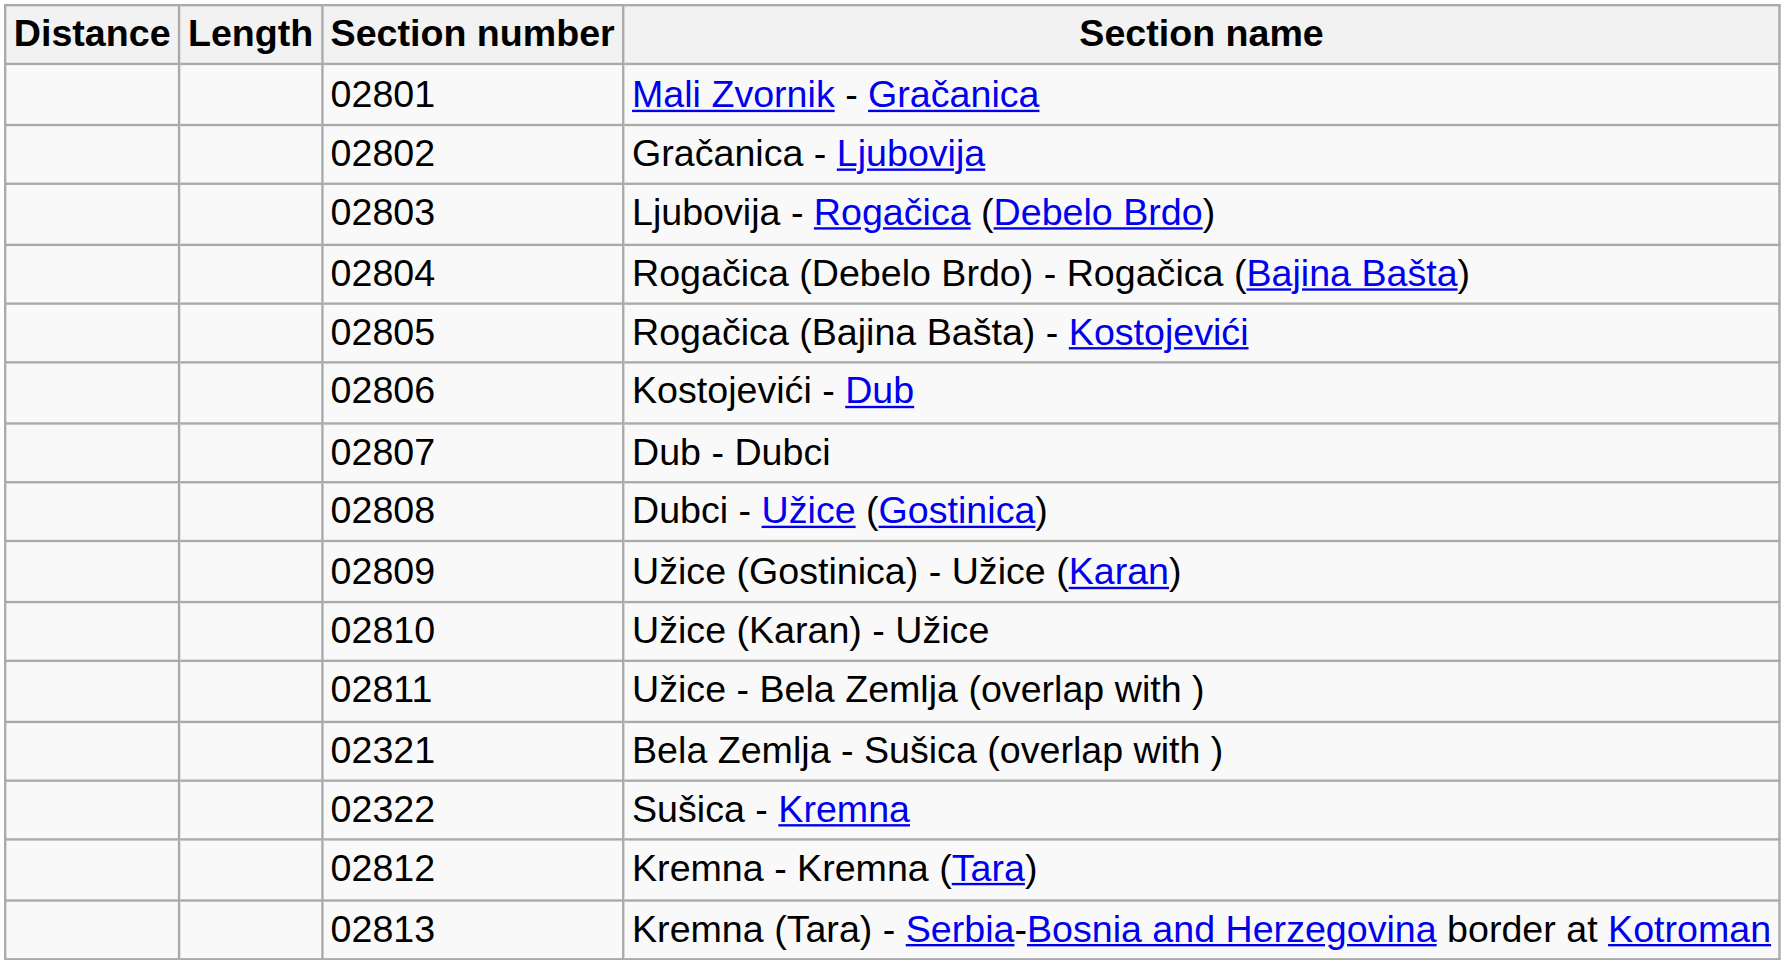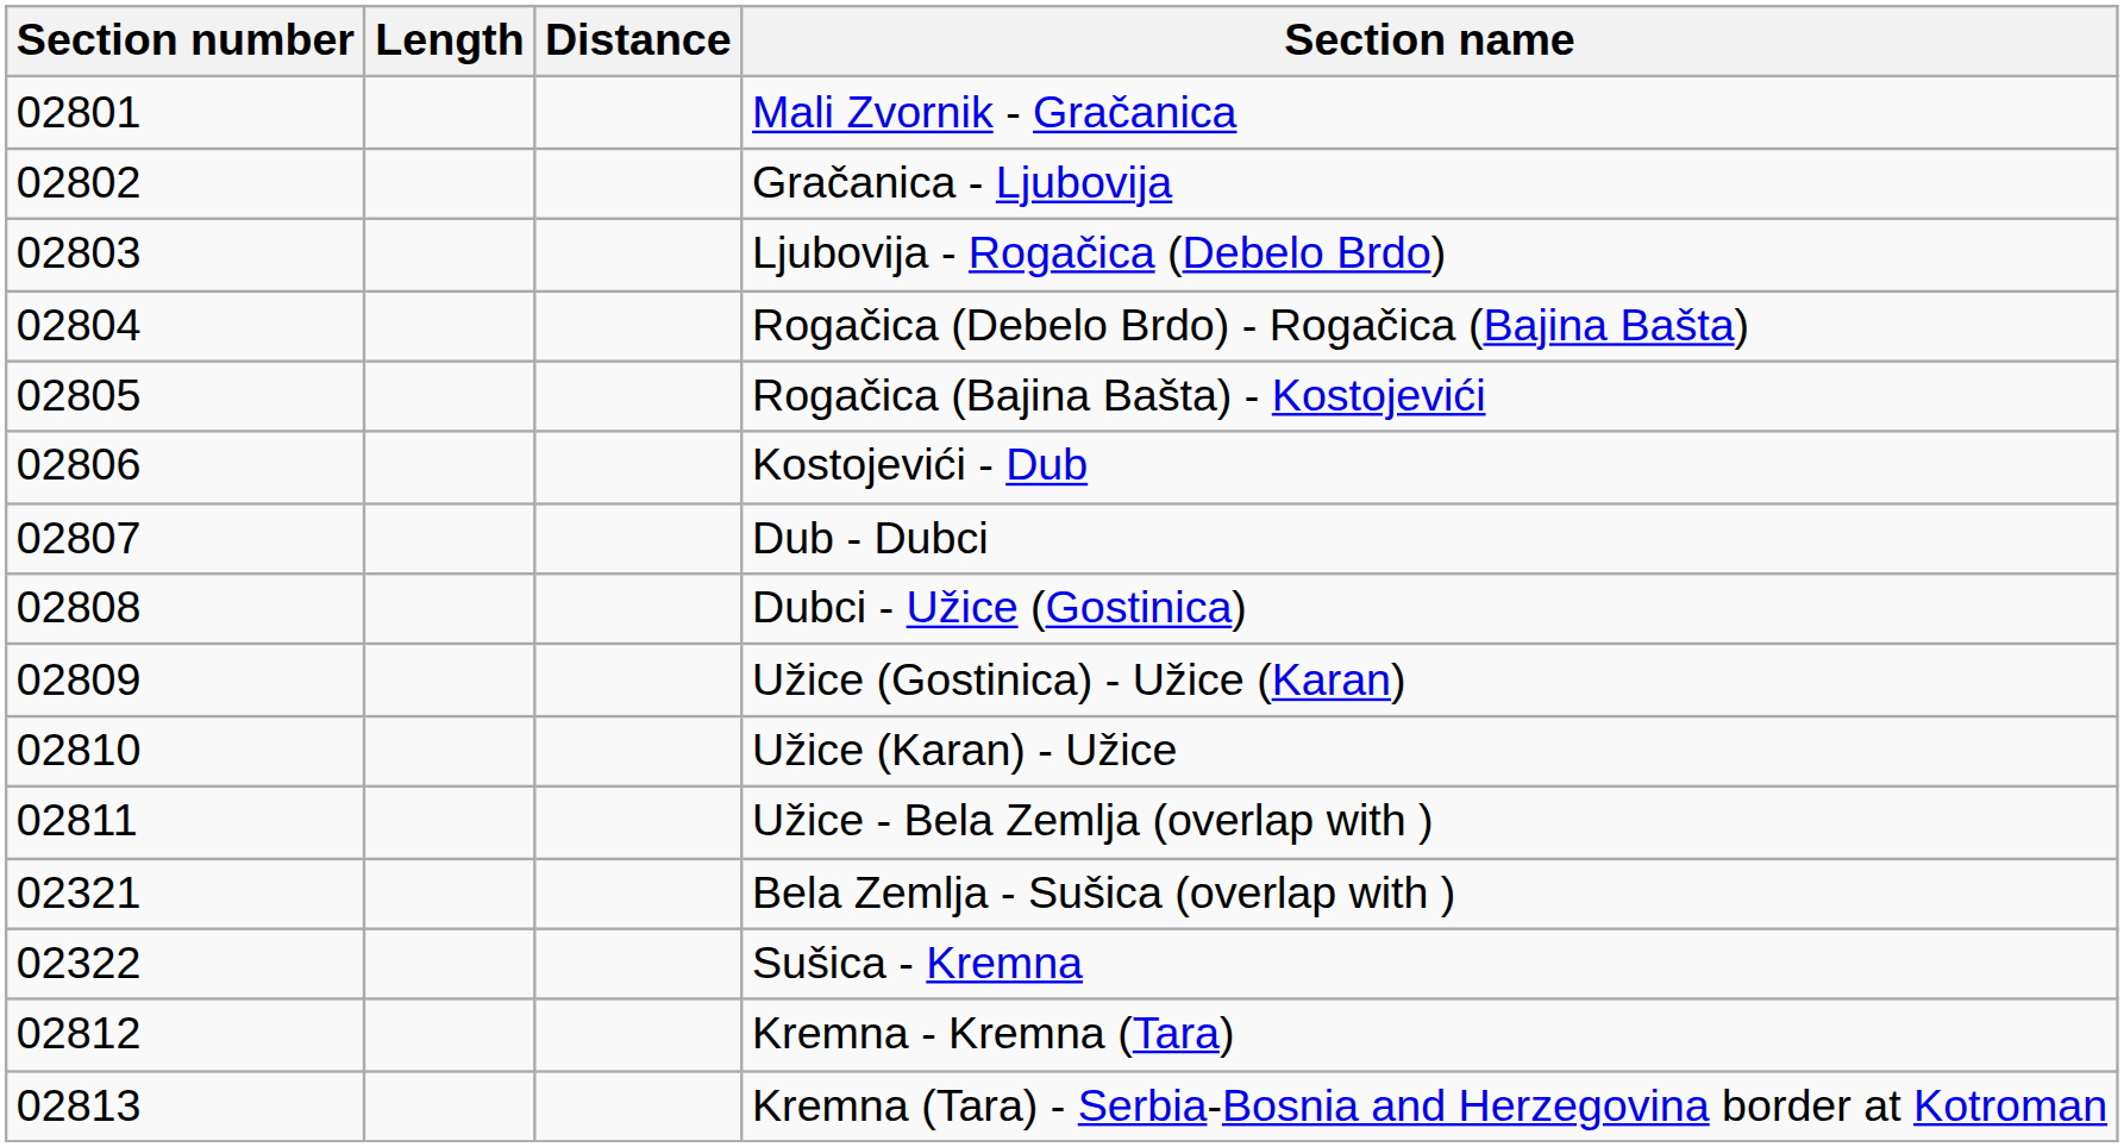 <table class="wikitable">
 <tr>
+<th>Section number</th>
+<th>Length</th>
 <th>Distance</th>
-<th>Length</th>
-<th>Section number</th>
 <th>Section name</th>
 </tr>
 <tr>
+<td>02801</td>
 <td></td>
 <td></td>
-<td>02801</td>
 <td><a href='#'>Mali Zvornik</a> - <a href='#'>Gračanica</a></td>
 </tr>
 <tr>
+<td>02802</td>
 <td></td>
 <td></td>
-<td>02802</td>
 <td>Gračanica - <a href='#'>Ljubovija</a></td>
 </tr>
 <tr>
+<td>02803</td>
 <td></td>
 <td></td>
-<td>02803</td>
 <td>Ljubovija - <a href='#'>Rogačica</a> (<a href='#'>Debelo Brdo</a>)</td>
 </tr>
 <tr>
+<td>02804</td>
 <td></td>
 <td></td>
-<td>02804</td>
 <td>Rogačica (Debelo Brdo) - Rogačica (<a href='#'>Bajina Bašta</a>)</td>
 </tr>
 <tr>
+<td>02805</td>
 <td></td>
 <td></td>
-<td>02805</td>
 <td>Rogačica (Bajina Bašta) - <a href='#'>Kostojevići</a></td>
 </tr>
 <tr>
+<td>02806</td>
 <td></td>
 <td></td>
-<td>02806</td>
 <td>Kostojevići - <a href='#'>Dub</a></td>
 </tr>
 <tr>
+<td>02807</td>
 <td></td>
 <td></td>
-<td>02807</td>
 <td>Dub - Dubci</td>
 </tr>
 <tr>
+<td>02808</td>
 <td></td>
 <td></td>
-<td>02808</td>
 <td>Dubci - <a href='#'>Užice</a> (<a href='#'>Gostinica</a>)</td>
 </tr>
 <tr>
+<td>02809</td>
 <td></td>
 <td></td>
-<td>02809</td>
 <td>Užice (Gostinica) - Užice (<a href='#'>Karan</a>)</td>
 </tr>
 <tr>
+<td>02810</td>
 <td></td>
 <td></td>
-<td>02810</td>
 <td>Užice (Karan) - Užice</td>
 </tr>
 <tr>
+<td>02811</td>
 <td></td>
 <td></td>
-<td>02811</td>
 <td>Užice - Bela Zemlja (overlap with )</td>
 </tr>
 <tr>
+<td>02321</td>
 <td></td>
 <td></td>
-<td>02321</td>
 <td>Bela Zemlja - Sušica (overlap with )</td>
 </tr>
 <tr>
+<td>02322</td>
 <td></td>
 <td></td>
-<td>02322</td>
 <td>Sušica - <a href='#'>Kremna</a></td>
 </tr>
 <tr>
+<td>02812</td>
 <td></td>
 <td></td>
-<td>02812</td>
 <td>Kremna - Kremna (<a href='#'>Tara</a>)</td>
 </tr>
 <tr>
+<td>02813</td>
 <td></td>
 <td></td>
-<td>02813</td>
 <td>Kremna (Tara) - <a href='#'>Serbia</a>-<a href='#'>Bosnia and Herzegovina</a> border at <a href='#'>Kotroman</a></td>
 </tr>
 </table>
